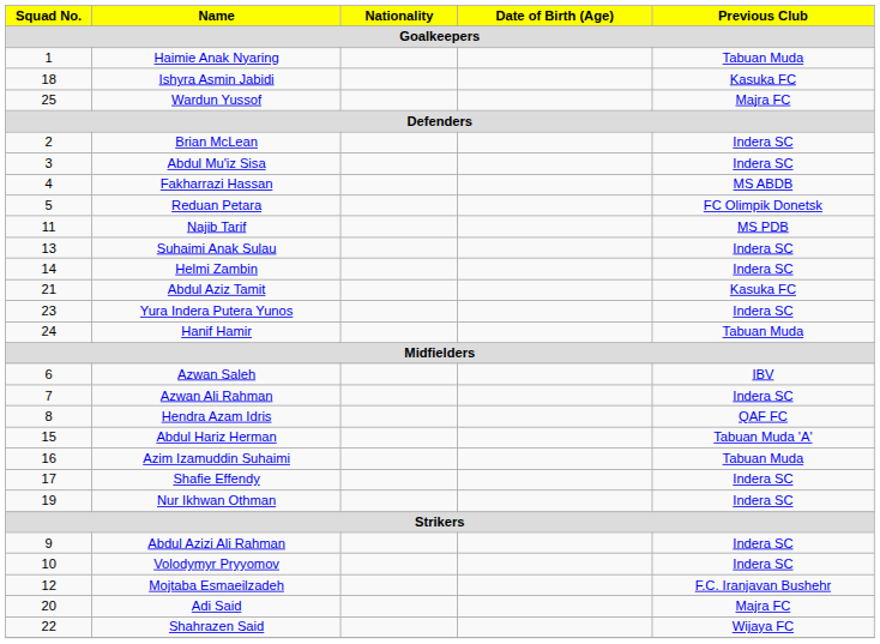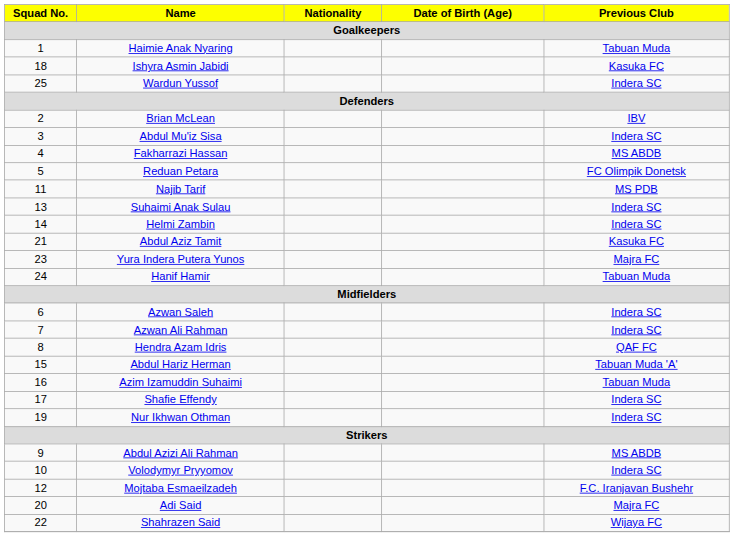 <table class="wikitable" style="text-align:center; font-size:85%; width:70%;">
 <tr>
 <th style="background:#FDFF00; color:black; text-align:center; width:10%">Squad No.</th>
 <th style="background:#FDFF00; color:black; text-align:center;">Name</th>
 <th style="background:#FDFF00; color:black; text-align:center;">Nationality</th>
 <th style="background:#FDFF00; color:black; text-align:center;">Date of Birth (Age)</th>
 <th style="background:#FDFF00; color:black; text-align:center;">Previous Club</th>
 </tr>
 <tr>
 <th colspan="6" style="background:#dcdcdc; text-align:center">Goalkeepers</th>
 </tr>
 <tr>
 <td>1</td>
 <td><a href='#'>Haimie Anak Nyaring</a></td>
 <td></td>
 <td></td>
 <td> <a href='#'>Tabuan Muda</a></td>
 </tr>
 <tr>
 <td>18</td>
 <td><a href='#'>Ishyra Asmin Jabidi</a></td>
 <td></td>
 <td></td>
 <td> <a href='#'>Kasuka FC</a></td>
 </tr>
 <tr>
 <td>25</td>
 <td><a href='#'>Wardun Yussof</a></td>
 <td></td>
 <td></td>
-<td> <a href='#'>Majra FC</a></td>
+<td> <a href='#'>Indera SC</a></td>
 </tr>
 <tr>
 <th colspan="6" style="background:#dcdcdc; text-align:center">Defenders</th>
 </tr>
 <tr>
 <td>2</td>
 <td><a href='#'>Brian McLean</a></td>
 <td></td>
 <td></td>
-<td> <a href='#'>Indera SC</a></td>
+<td> <a href='#'>IBV</a></td>
 </tr>
 <tr>
 <td>3</td>
 <td><a href='#'>Abdul Mu'iz Sisa</a></td>
 <td></td>
 <td></td>
 <td> <a href='#'>Indera SC</a></td>
 </tr>
 <tr>
 <td>4</td>
 <td><a href='#'>Fakharrazi Hassan</a></td>
 <td></td>
 <td></td>
 <td> <a href='#'>MS ABDB</a></td>
 </tr>
 <tr>
 <td>5</td>
 <td><a href='#'>Reduan Petara</a></td>
 <td></td>
 <td></td>
 <td> <a href='#'>FC Olimpik Donetsk</a></td>
 </tr>
 <tr>
 <td>11</td>
 <td><a href='#'>Najib Tarif</a></td>
 <td></td>
 <td></td>
 <td> <a href='#'>MS PDB</a></td>
 </tr>
 <tr>
 <td>13</td>
 <td><a href='#'>Suhaimi Anak Sulau</a></td>
 <td></td>
 <td></td>
 <td> <a href='#'>Indera SC</a></td>
 </tr>
 <tr>
 <td>14</td>
 <td><a href='#'>Helmi Zambin</a></td>
 <td></td>
 <td></td>
 <td> <a href='#'>Indera SC</a></td>
 </tr>
 <tr>
 <td>21</td>
 <td><a href='#'>Abdul Aziz Tamit</a></td>
 <td></td>
 <td></td>
 <td> <a href='#'>Kasuka FC</a></td>
 </tr>
 <tr>
 <td>23</td>
 <td><a href='#'>Yura Indera Putera Yunos</a></td>
 <td></td>
 <td></td>
-<td> <a href='#'>Indera SC</a></td>
+<td> <a href='#'>Majra FC</a></td>
 </tr>
 <tr>
 <td>24</td>
 <td><a href='#'>Hanif Hamir</a></td>
 <td></td>
 <td></td>
 <td> <a href='#'>Tabuan Muda</a></td>
 </tr>
 <tr>
 <th colspan="6" style="background:#dcdcdc; text-align:center">Midfielders</th>
 </tr>
 <tr>
 <td>6</td>
 <td><a href='#'>Azwan Saleh</a></td>
 <td></td>
 <td></td>
-<td> <a href='#'>IBV</a></td>
+<td> <a href='#'>Indera SC</a></td>
 </tr>
 <tr>
 <td>7</td>
 <td><a href='#'>Azwan Ali Rahman</a></td>
 <td></td>
 <td></td>
 <td> <a href='#'>Indera SC</a></td>
 </tr>
 <tr>
 <td>8</td>
 <td><a href='#'>Hendra Azam Idris</a></td>
 <td></td>
 <td></td>
 <td> <a href='#'>QAF FC</a></td>
 </tr>
 <tr>
 <td>15</td>
 <td><a href='#'>Abdul Hariz Herman</a></td>
 <td></td>
 <td></td>
 <td> <a href='#'>Tabuan Muda 'A'</a></td>
 </tr>
 <tr>
 <td>16</td>
 <td><a href='#'>Azim Izamuddin Suhaimi</a></td>
 <td></td>
 <td></td>
 <td> <a href='#'>Tabuan Muda</a></td>
 </tr>
 <tr>
 <td>17</td>
 <td><a href='#'>Shafie Effendy</a></td>
 <td></td>
 <td></td>
 <td> <a href='#'>Indera SC</a></td>
 </tr>
 <tr>
 <td>19</td>
 <td><a href='#'>Nur Ikhwan Othman</a></td>
 <td></td>
 <td></td>
 <td> <a href='#'>Indera SC</a></td>
 </tr>
 <tr>
 <th colspan="6 " style="background:#dcdcdc; text-align:center">Strikers</th>
 </tr>
 <tr>
 <td>9</td>
 <td><a href='#'>Abdul Azizi Ali Rahman</a></td>
 <td></td>
 <td></td>
-<td> <a href='#'>Indera SC</a></td>
+<td> <a href='#'>MS ABDB</a></td>
 </tr>
 <tr>
 <td>10</td>
 <td><a href='#'>Volodymyr Pryyomov</a></td>
 <td></td>
 <td></td>
 <td> <a href='#'>Indera SC</a></td>
 </tr>
 <tr>
 <td>12</td>
 <td><a href='#'>Mojtaba Esmaeilzadeh</a></td>
 <td></td>
 <td></td>
 <td> <a href='#'>F.C. Iranjavan Bushehr</a></td>
 </tr>
 <tr>
 <td>20</td>
 <td><a href='#'>Adi Said</a></td>
 <td></td>
 <td></td>
 <td> <a href='#'>Majra FC</a></td>
 </tr>
 <tr>
 <td>22</td>
 <td><a href='#'>Shahrazen Said</a></td>
 <td></td>
 <td></td>
 <td> <a href='#'>Wijaya FC</a></td>
 </tr>
 <tr>
 </tr>
 </table>
